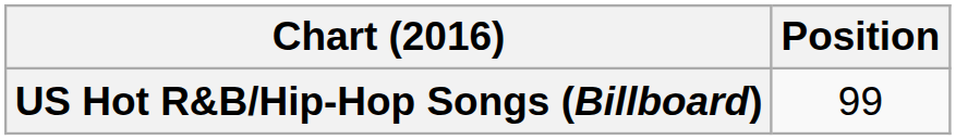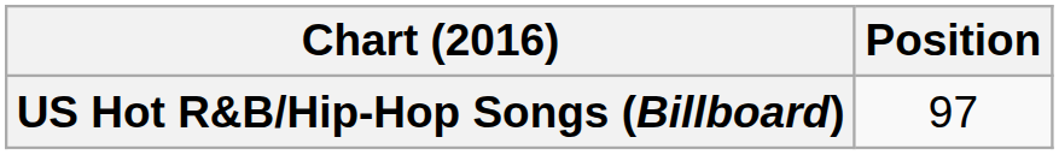 <table class="wikitable plainrowheaders" style="text-align:center">
 <tr>
 <th scope="col">Chart (2016)</th>
 <th scope="col">Position</th>
 </tr>
 <tr>
 <th scope="row">US Hot R&B/Hip-Hop Songs (<em>Billboard</em>)</th>
-<td>99</td>
+<td>97</td>
 </tr>
 </table>
